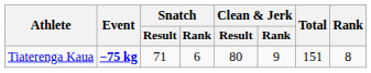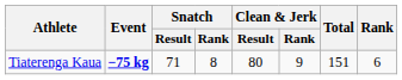 <table class="wikitable" style="font-size:90%">
 <tr>
 <th rowspan=2>Athlete</th>
 <th rowspan=2>Event</th>
 <th colspan="2">Snatch</th>
 <th colspan="2">Clean & Jerk</th>
 <th rowspan="2">Total</th>
 <th rowspan="2">Rank</th>
 </tr>
 <tr style="font-size:95%">
 <th>Result</th>
 <th>Rank</th>
 <th>Result</th>
 <th>Rank</th>
 </tr>
 <tr align=center>
 <td align=left><a href='#'>Tiaterenga Kaua</a></td>
 <td align=left><strong><a href='#'>−75 kg</a></strong></td>
 <td>71</td>
-<td>6</td>
+<td>8</td>
 <td>80</td>
 <td>9</td>
 <td>151</td>
-<td>8</td>
+<td>6</td>
 </tr>
 </table>
